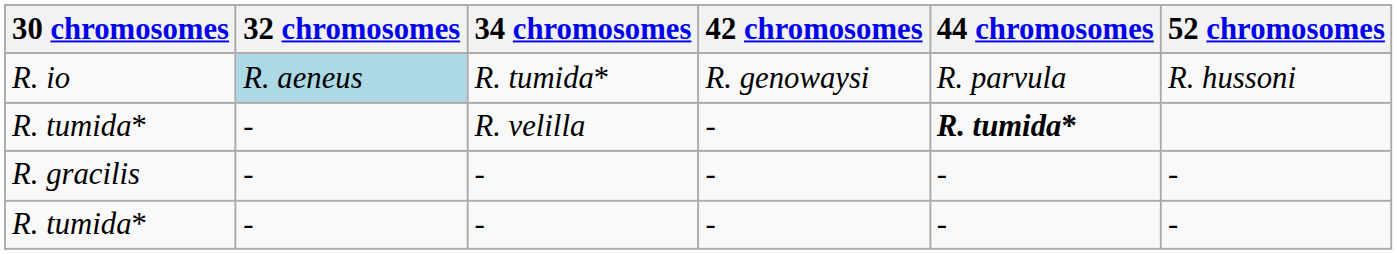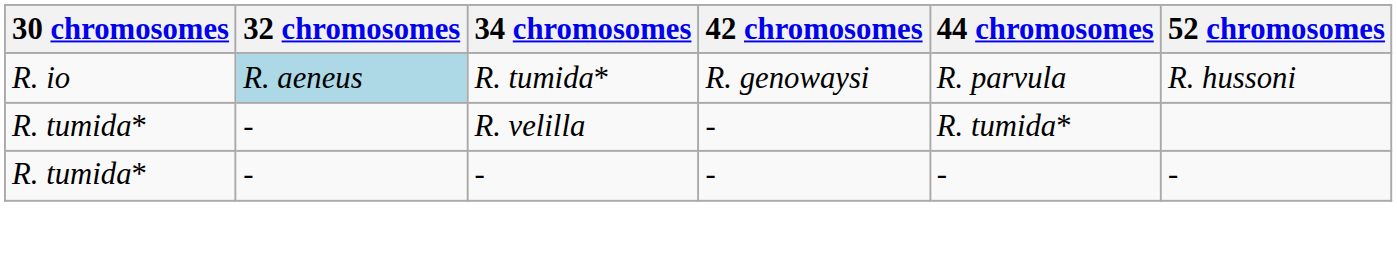 <table class="wikitable">
 <tr>
 <th>30 <a href='#'>chromosomes</a></th>
 <th>32 <a href='#'>chromosomes</a></th>
 <th>34 <a href='#'>chromosomes</a></th>
 <th>42 <a href='#'>chromosomes</a></th>
 <th>44 <a href='#'>chromosomes</a></th>
 <th>52 <a href='#'>chromosomes</a></th>
 </tr>
 <tr>
 <td><em>R. io</em></td>
 <td style="background: lightblue;"><em>R. aeneus</em></td>
 <td><em>R. tumida</em>*</td>
 <td><em>R. genowaysi</em></td>
 <td><em>R. parvula</em></td>
 <td><em>R. hussoni</em></td>
 </tr>
 <tr>
 <td><em>R. tumida</em>*</td>
 <td><em>-</em></td>
 <td><em>R. velilla</em></td>
 <td><em>-</em></td>
-<td><strong><em>R. tumida</em>*</strong></td>
-</tr>
-<tr>
-<td><em>R. gracilis</em></td>
-<td><em>-</em></td>
-<td><em>-</em></td>
-<td><em>-</em></td>
-<td><em>-</em></td>
-<td><em>-</em></td>
+<td><em>R. tumida</em>*</td>
 </tr>
 <tr>
 <td><em>R. tumida</em>*</td>
 <td><em>-</em></td>
 <td><em>-</em></td>
 <td><em>-</em></td>
 <td><em>-</em></td>
 <td><em>-</em></td>
 </tr>
 </table>
